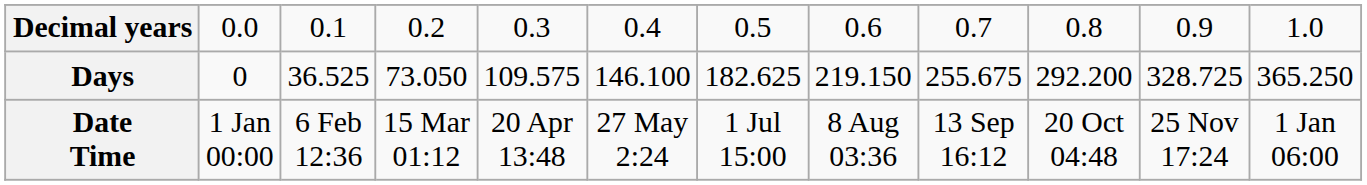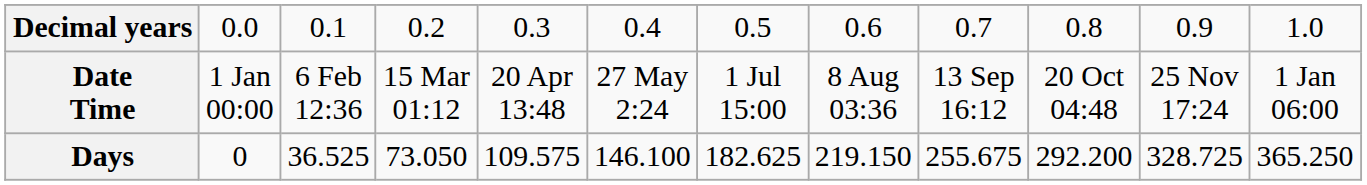 <table class="wikitable" style="margin: auto; text-align: center;">
 <tr>
 <th>Decimal years</th>
 <td>0.0</td>
 <td>0.1</td>
 <td>0.2</td>
 <td>0.3</td>
 <td>0.4</td>
 <td>0.5</td>
 <td>0.6</td>
 <td>0.7</td>
 <td>0.8</td>
 <td>0.9</td>
 <td>1.0</td>
 </tr>
 <tr>
+<th>Date<br>Time</th>
+<td>1 Jan<br>00:00</td>
+<td>6 Feb<br>12:36</td>
+<td>15 Mar<br>01:12</td>
+<td>20 Apr<br>13:48</td>
+<td>27 May<br>2:24</td>
+<td>1 Jul<br>15:00</td>
+<td>8 Aug<br>03:36</td>
+<td>13 Sep<br>16:12</td>
+<td>20 Oct<br>04:48</td>
+<td>25 Nov<br>17:24</td>
+<td>1 Jan<br>06:00</td>
+</tr>
+<tr>
 <th>Days</th>
 <td>0</td>
 <td>36.525</td>
 <td>73.050</td>
 <td>109.575</td>
 <td>146.100</td>
 <td>182.625</td>
 <td>219.150</td>
 <td>255.675</td>
 <td>292.200</td>
 <td>328.725</td>
 <td>365.250</td>
 </tr>
-<tr>
-<th>Date<br>Time</th>
-<td>1 Jan<br>00:00</td>
-<td>6 Feb<br>12:36</td>
-<td>15 Mar<br>01:12</td>
-<td>20 Apr<br>13:48</td>
-<td>27 May<br>2:24</td>
-<td>1 Jul<br>15:00</td>
-<td>8 Aug<br>03:36</td>
-<td>13 Sep<br>16:12</td>
-<td>20 Oct<br>04:48</td>
-<td>25 Nov<br>17:24</td>
-<td>1 Jan<br>06:00</td>
-</tr>
 </table>
